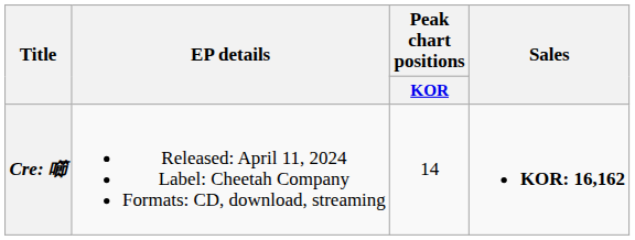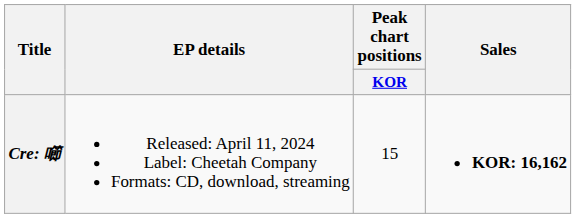 <table class="wikitable plainrowheaders" style="text-align:center;">
 <tr>
 <th scope="col" rowspan="2">Title</th>
 <th scope="col" rowspan="2">EP details</th>
 <th scope="col">Peak chart positions</th>
 <th scope="col" rowspan="2">Sales</th>
 </tr>
 <tr>
 <th scope="col" style="width:2.5em;font-size:90%;"><a href='#'>KOR</a><br></th>
 </tr>
 <tr>
 <th scope="row"><em>Cre: 㘉</em></th>
 <td><br><ul><li>Released: April 11, 2024</li><li>Label: Cheetah Company</li><li>Formats: CD, download, streaming</li></ul></td>
-<td>14</td>
+<td>15</td>
 <td><strong><br><ul><li>KOR: 16,162</li></ul></strong></td>
 </tr>
 </table>
